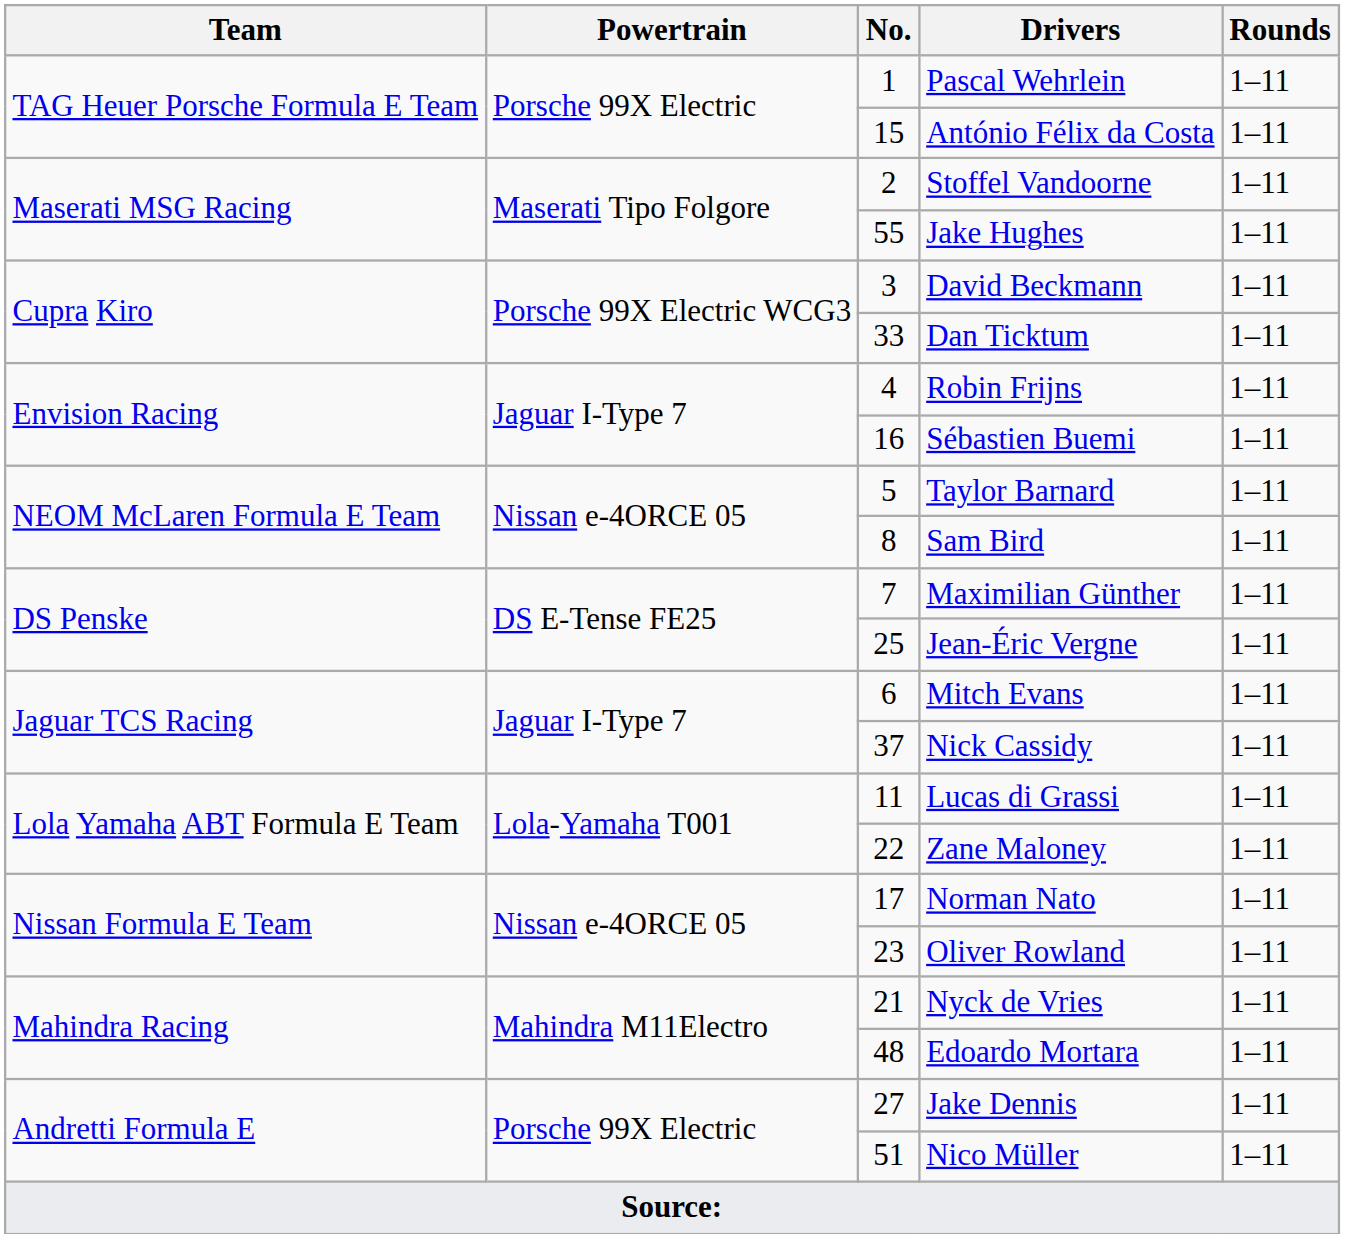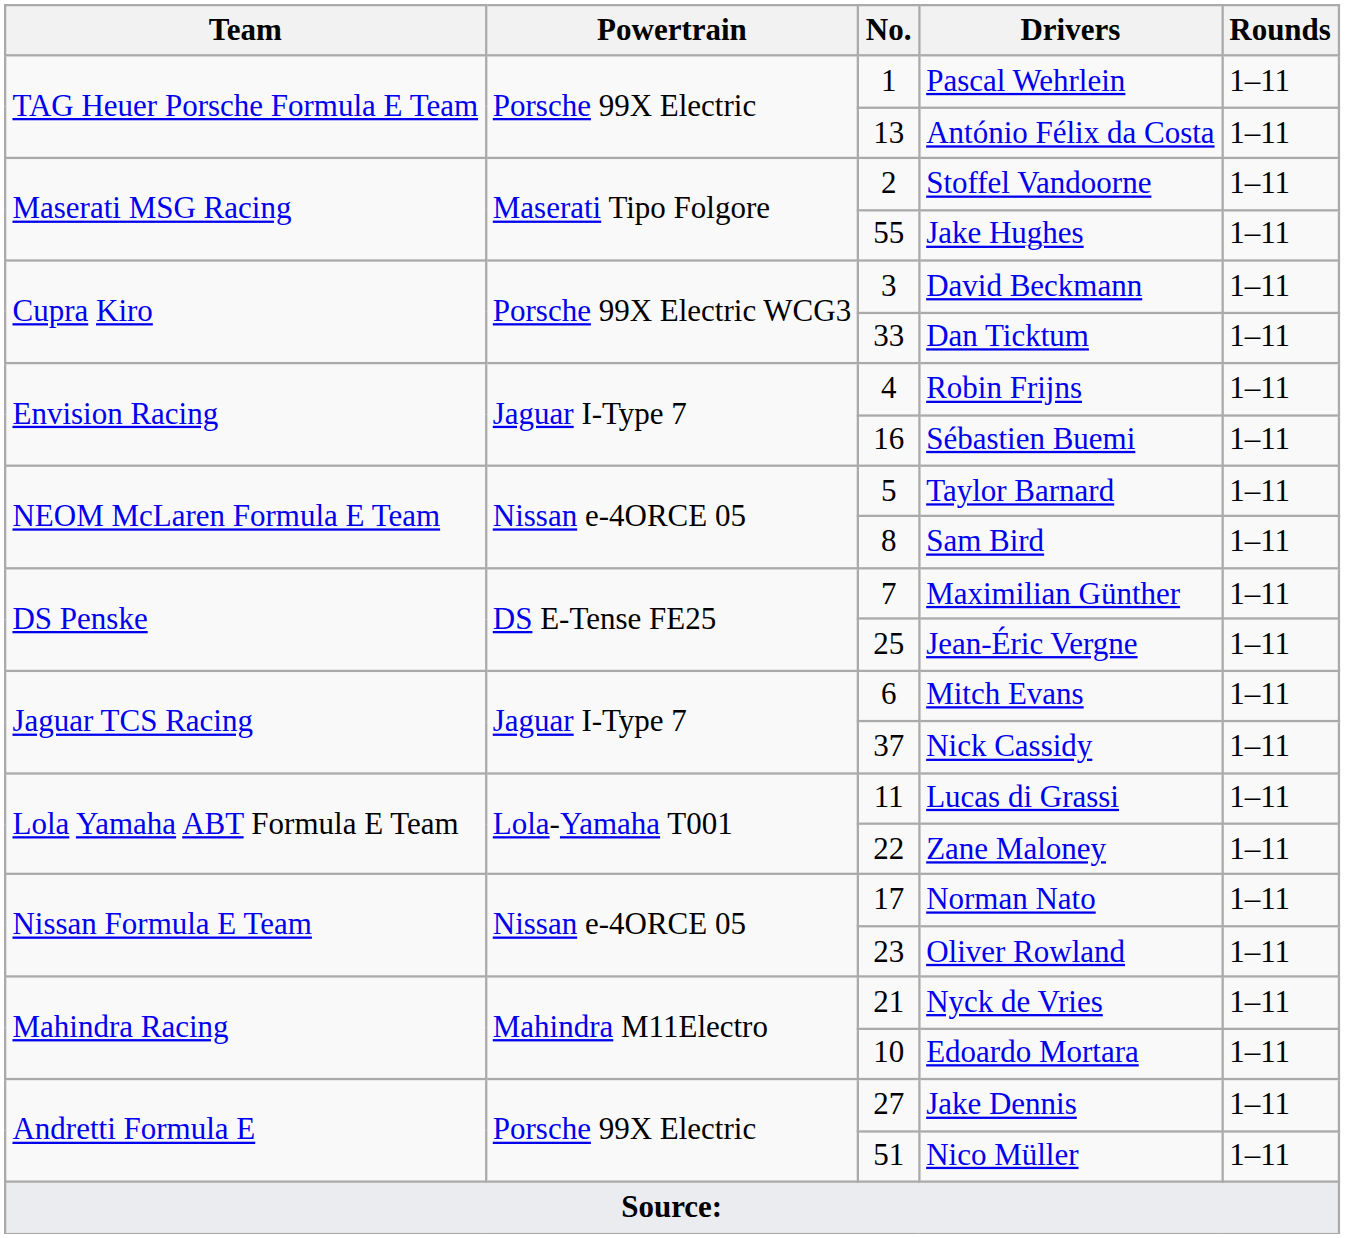 <table class="wikitable" style=font-size:85%;>
 <tr>
 <th>Team</th>
 <th>Powertrain</th>
 <th>No.</th>
 <th>Drivers</th>
 <th>Rounds</th>
 </tr>
 <tr>
 <td rowspan="2"> <a href='#'>TAG Heuer Porsche Formula E Team</a></td>
 <td rowspan="2"><a href='#'>Porsche</a> 99X Electric</td>
 <td align=center>1</td>
 <td> <a href='#'>Pascal Wehrlein</a></td>
 <td>1–11</td>
 </tr>
 <tr>
-<td align=center>15</td>
+<td align=center>13</td>
 <td> <a href='#'>António Félix da Costa</a></td>
 <td>1–11</td>
 </tr>
 <tr>
 <td rowspan="2"> <a href='#'>Maserati MSG Racing</a></td>
 <td rowspan="2"><a href='#'>Maserati</a> Tipo Folgore</td>
 <td align=center>2</td>
 <td> <a href='#'>Stoffel Vandoorne</a></td>
 <td>1–11</td>
 </tr>
 <tr>
 <td align=center>55</td>
 <td> <a href='#'>Jake Hughes</a></td>
 <td>1–11</td>
 </tr>
 <tr>
 <td rowspan="2"> <a href='#'>Cupra</a> <a href='#'>Kiro</a></td>
 <td rowspan="2"><a href='#'>Porsche</a> 99X Electric WCG3</td>
 <td align=center>3</td>
 <td> <a href='#'>David Beckmann</a></td>
 <td>1–11</td>
 </tr>
 <tr>
 <td align=center>33</td>
 <td> <a href='#'>Dan Ticktum</a></td>
 <td>1–11</td>
 </tr>
 <tr>
 <td rowspan="2"> <a href='#'>Envision Racing</a></td>
 <td rowspan="2"><a href='#'>Jaguar</a> I-Type 7</td>
 <td align=center>4</td>
 <td> <a href='#'>Robin Frijns</a></td>
 <td>1–11</td>
 </tr>
 <tr>
 <td align=center>16</td>
 <td> <a href='#'>Sébastien Buemi</a></td>
 <td>1–11</td>
 </tr>
 <tr>
 <td rowspan="2"> <a href='#'>NEOM McLaren Formula E Team</a></td>
 <td rowspan="2"><a href='#'>Nissan</a> e-4ORCE 05</td>
 <td align=center>5</td>
 <td> <a href='#'>Taylor Barnard</a></td>
 <td>1–11</td>
 </tr>
 <tr>
 <td align=center>8</td>
 <td> <a href='#'>Sam Bird</a></td>
 <td>1–11</td>
 </tr>
 <tr>
 <td rowspan="2"> <a href='#'>DS Penske</a></td>
 <td rowspan="2"><a href='#'>DS</a> E-Tense FE25</td>
 <td align=center>7</td>
 <td> <a href='#'>Maximilian Günther</a></td>
 <td>1–11</td>
 </tr>
 <tr>
 <td align=center>25</td>
 <td> <a href='#'>Jean-Éric Vergne</a></td>
 <td>1–11</td>
 </tr>
 <tr>
 <td rowspan="2"> <a href='#'>Jaguar TCS Racing</a></td>
 <td rowspan="2"><a href='#'>Jaguar</a> I-Type 7</td>
 <td align=center>6</td>
 <td> <a href='#'>Mitch Evans</a></td>
 <td>1–11</td>
 </tr>
 <tr>
 <td align=center>37</td>
 <td> <a href='#'>Nick Cassidy</a></td>
 <td>1–11</td>
 </tr>
 <tr>
 <td rowspan="2"> <a href='#'>Lola</a> <a href='#'>Yamaha</a> <a href='#'>ABT</a> Formula E Team</td>
 <td rowspan="2"><a href='#'>Lola</a>-<a href='#'>Yamaha</a> T001</td>
 <td align=center>11</td>
 <td> <a href='#'>Lucas di Grassi</a></td>
 <td>1–11</td>
 </tr>
 <tr>
 <td align=center>22</td>
 <td> <a href='#'>Zane Maloney</a></td>
 <td>1–11</td>
 </tr>
 <tr>
 <td rowspan="2"> <a href='#'>Nissan Formula E Team</a></td>
 <td rowspan="2"><a href='#'>Nissan</a> e-4ORCE 05</td>
 <td align=center>17</td>
 <td> <a href='#'>Norman Nato</a></td>
 <td>1–11</td>
 </tr>
 <tr>
 <td align=center>23</td>
 <td> <a href='#'>Oliver Rowland</a></td>
 <td>1–11</td>
 </tr>
 <tr>
 <td rowspan="2"> <a href='#'>Mahindra Racing</a></td>
 <td rowspan="2"><a href='#'>Mahindra</a> M11Electro</td>
 <td align=center>21</td>
 <td> <a href='#'>Nyck de Vries</a></td>
 <td>1–11</td>
 </tr>
 <tr>
-<td align=center>48</td>
+<td align=center>10</td>
 <td> <a href='#'>Edoardo Mortara</a></td>
 <td>1–11</td>
 </tr>
 <tr>
 <td rowspan="2"> <a href='#'>Andretti Formula E</a></td>
 <td rowspan="2"><a href='#'>Porsche</a> 99X Electric</td>
 <td align="center">27</td>
 <td> <a href='#'>Jake Dennis</a></td>
 <td>1–11</td>
 </tr>
 <tr>
 <td align=center>51</td>
 <td> <a href='#'>Nico Müller</a></td>
 <td>1–11</td>
 </tr>
 <tr class="sortbottom">
 <td colspan="5" style="background-color:#EAECF0;text-align:center"><strong>Source:</strong></td>
 </tr>
 </table>
